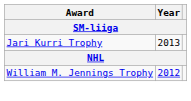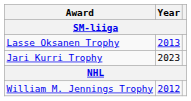 <table class="wikitable">
 <tr>
 <th>Award</th>
 <th>Year</th>
 <th></th>
 </tr>
 <tr ALIGN="center">
 <th colspan="3"><a href='#'>SM-liiga</a></th>
 </tr>
 <tr>
+<td><a href='#'>Lasse Oksanen Trophy</a></td>
+<td><a href='#'>2013</a></td>
+<td></td>
+</tr>
+<tr>
 <td><a href='#'>Jari Kurri Trophy</a></td>
-<td>2013</td>
+<td>2023</td>
 <td></td>
 </tr>
 <tr>
 <th colspan="3"><a href='#'>NHL</a></th>
 </tr>
 <tr>
 <td><a href='#'>William M. Jennings Trophy</a></td>
 <td><a href='#'>2012</a></td>
 <td></td>
 </tr>
 </table>
